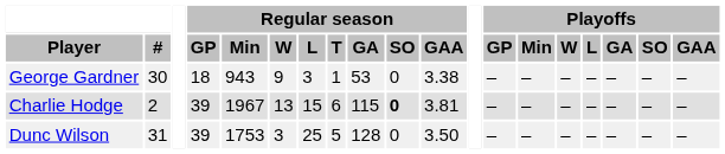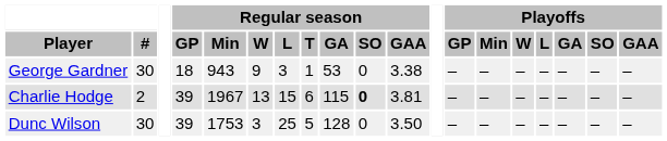 <table BORDER="0" CELLPADDING="3" CELLSPACING="2" ID="Table1">
 <tr style="text-align:center; background:silver;">
 <th colspan="2" style="text-align:center; background:#fff;"> </th>
 <th rowspan="99" style="text-align:center; background:#fff;"> </th>
 <th style="text-align:center;" colspan="8">Regular season</th>
 <th rowspan="99" style="text-align:center; background:#fff;"> </th>
 <th style="text-align:center;" colspan="7">Playoffs</th>
 </tr>
 <tr style="text-align:center; background:silver;">
 <th style="text-align:center;">Player</th>
 <th style="text-align:center;">#</th>
 <th style="text-align:center;">GP</th>
 <th style="text-align:center;">Min</th>
 <th style="text-align:center;">W</th>
 <th style="text-align:center;">L</th>
 <th style="text-align:center;">T</th>
 <th style="text-align:center;">GA</th>
 <th style="text-align:center;">SO</th>
 <th style="text-align:center;">GAA</th>
 <th style="text-align:center;">GP</th>
 <th style="text-align:center;">Min</th>
 <th style="text-align:center;">W</th>
 <th style="text-align:center;">L</th>
 <th style="text-align:center;">GA</th>
 <th style="text-align:center;">SO</th>
 <th style="text-align:center;">GAA</th>
 </tr>
 <tr style="background:#f0f0f0;">
 <td><a href='#'>George Gardner</a></td>
 <td>30</td>
 <td>18</td>
 <td>943</td>
 <td>9</td>
 <td>3</td>
 <td>1</td>
 <td>53</td>
 <td>0</td>
 <td>3.38</td>
 <td>–</td>
 <td>–</td>
 <td>–</td>
 <td>–</td>
 <td>–</td>
 <td>–</td>
 <td>–</td>
 </tr>
 <tr style="background:#e0e0e0;">
 <td><a href='#'>Charlie Hodge</a></td>
 <td>2</td>
 <td>39</td>
 <td>1967</td>
 <td>13</td>
 <td>15</td>
 <td>6</td>
 <td>115</td>
 <td><strong>0</strong></td>
 <td>3.81</td>
 <td>–</td>
 <td>–</td>
 <td>–</td>
 <td>–</td>
 <td>–</td>
 <td>–</td>
 <td>–</td>
 </tr>
 <tr style="background:#f0f0f0;">
 <td><a href='#'>Dunc Wilson</a></td>
-<td>31</td>
+<td>30</td>
 <td>39</td>
 <td>1753</td>
 <td>3</td>
 <td>25</td>
 <td>5</td>
 <td>128</td>
 <td>0</td>
 <td>3.50</td>
 <td>–</td>
 <td>–</td>
 <td>–</td>
 <td>–</td>
 <td>–</td>
 <td>–</td>
 <td>–</td>
 </tr>
 </table>
